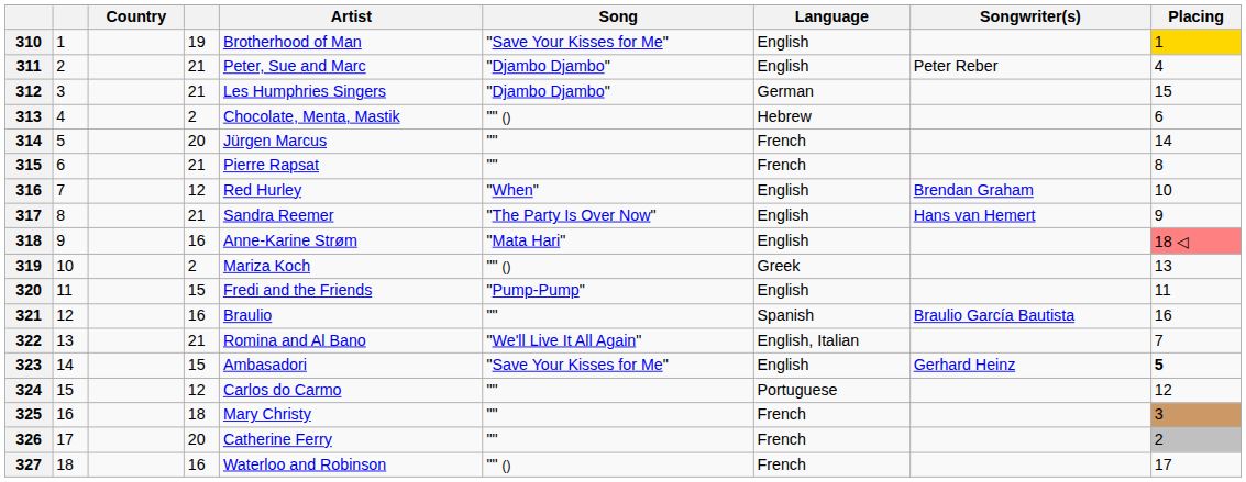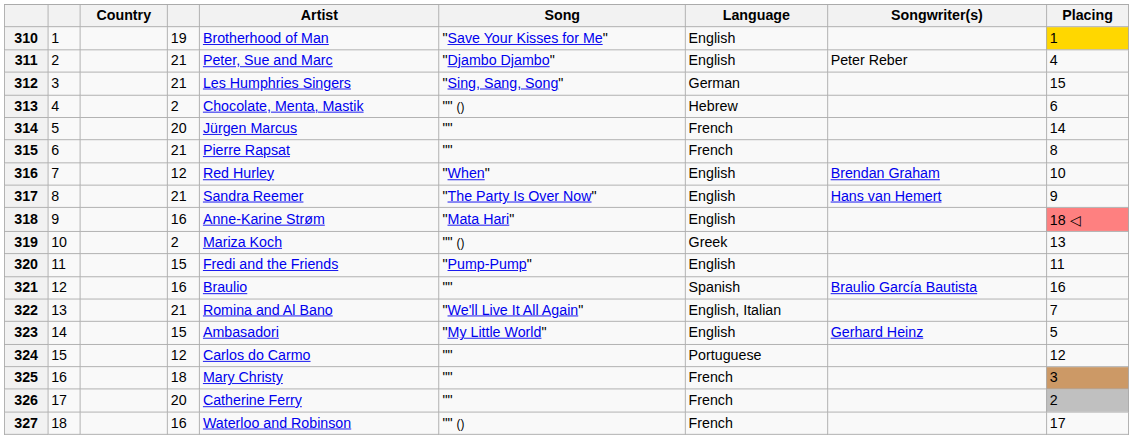 <table class="wikitable plainrowheaders" style="width:100%">
 <tr>
 </tr>
 <tr>
 <th scope="col"></th>
 <th scope="col"></th>
 <th scope="col">Country</th>
 <th scope="col"></th>
 <th scope="col">Artist</th>
 <th scope="col">Song</th>
 <th scope="col">Language</th>
 <th scope="col">Songwriter(s)</th>
 <th scope="col">Placing</th>
 </tr>
 <tr>
 <th scope="row">310</th>
 <td>1</td>
 <td></td>
 <td>19</td>
 <td><a href='#'>Brotherhood of Man</a></td>
 <td>"<a href='#'>Save Your Kisses for Me</a>"</td>
 <td>English</td>
 <td></td>
 <td bgcolor="gold">1</td>
 </tr>
 <tr>
 <th scope="row">311</th>
 <td>2</td>
 <td></td>
 <td>21</td>
 <td><a href='#'>Peter, Sue and Marc</a></td>
 <td>"<a href='#'>Djambo Djambo</a>"</td>
 <td>English</td>
 <td>Peter Reber</td>
 <td>4</td>
 </tr>
 <tr>
 <th scope="row">312</th>
 <td>3</td>
 <td></td>
 <td>21</td>
 <td><a href='#'>Les Humphries Singers</a></td>
-<td>"<a href='#'>Djambo Djambo</a>"</td>
+<td>"<a href='#'>Sing, Sang, Song</a>"</td>
 <td>German</td>
 <td></td>
 <td>15</td>
 </tr>
 <tr>
 <th scope="row">313</th>
 <td>4</td>
 <td></td>
 <td>2</td>
 <td><a href='#'>Chocolate, Menta, Mastik</a></td>
 <td>"" <small>()</small></td>
 <td>Hebrew</td>
 <td></td>
 <td>6</td>
 </tr>
 <tr>
 <th scope="row">314</th>
 <td>5</td>
 <td></td>
 <td>20</td>
 <td><a href='#'>Jürgen Marcus</a></td>
 <td>""</td>
 <td>French</td>
 <td></td>
 <td>14</td>
 </tr>
 <tr>
 <th scope="row">315</th>
 <td>6</td>
 <td></td>
 <td>21</td>
 <td><a href='#'>Pierre Rapsat</a></td>
 <td>""</td>
 <td>French</td>
 <td></td>
 <td>8</td>
 </tr>
 <tr>
 <th scope="row">316</th>
 <td>7</td>
 <td></td>
 <td>12</td>
 <td><a href='#'>Red Hurley</a></td>
 <td>"<a href='#'>When</a>"</td>
 <td>English</td>
 <td><a href='#'>Brendan Graham</a></td>
 <td>10</td>
 </tr>
 <tr>
 <th scope="row">317</th>
 <td>8</td>
 <td></td>
 <td>21</td>
 <td><a href='#'>Sandra Reemer</a></td>
 <td>"<a href='#'>The Party Is Over Now</a>"</td>
 <td>English</td>
 <td><a href='#'>Hans van Hemert</a></td>
 <td>9</td>
 </tr>
 <tr>
 <th scope="row">318</th>
 <td>9</td>
 <td></td>
 <td>16</td>
 <td><a href='#'>Anne-Karine Strøm</a></td>
 <td>"<a href='#'>Mata Hari</a>"</td>
 <td>English</td>
 <td></td>
 <td bgcolor="#FE8080">18 ◁</td>
 </tr>
 <tr>
 <th scope="row">319</th>
 <td>10</td>
 <td></td>
 <td>2</td>
 <td><a href='#'>Mariza Koch</a></td>
 <td>"" <small>()</small></td>
 <td>Greek</td>
 <td></td>
 <td>13</td>
 </tr>
 <tr>
 <th scope="row">320</th>
 <td>11</td>
 <td></td>
 <td>15</td>
 <td><a href='#'>Fredi and the Friends</a></td>
 <td>"<a href='#'>Pump-Pump</a>"</td>
 <td>English</td>
 <td></td>
 <td>11</td>
 </tr>
 <tr>
 <th scope="row">321</th>
 <td>12</td>
 <td></td>
 <td>16</td>
 <td><a href='#'>Braulio</a></td>
 <td>""</td>
 <td>Spanish</td>
 <td><a href='#'>Braulio García Bautista</a></td>
 <td>16</td>
 </tr>
 <tr>
 <th scope="row">322</th>
 <td>13</td>
 <td></td>
 <td>21</td>
 <td><a href='#'>Romina and Al Bano</a></td>
 <td>"<a href='#'>We'll Live It All Again</a>"</td>
 <td>English, Italian</td>
 <td></td>
 <td>7</td>
 </tr>
 <tr>
 <th scope="row">323</th>
 <td>14</td>
 <td></td>
 <td>15</td>
 <td><a href='#'>Ambasadori</a></td>
-<td>"<a href='#'>Save Your Kisses for Me</a>"</td>
+<td>"<a href='#'>My Little World</a>"</td>
 <td>English</td>
 <td><a href='#'>Gerhard Heinz</a></td>
-<td><strong>5</strong></td>
+<td>5</td>
 </tr>
 <tr>
 <th scope="row">324</th>
 <td>15</td>
 <td></td>
 <td>12</td>
 <td><a href='#'>Carlos do Carmo</a></td>
 <td>""</td>
 <td>Portuguese</td>
 <td></td>
 <td>12</td>
 </tr>
 <tr>
 <th scope="row">325</th>
 <td>16</td>
 <td></td>
 <td>18</td>
 <td><a href='#'>Mary Christy</a></td>
 <td>""</td>
 <td>French</td>
 <td></td>
 <td bgcolor="#C96">3</td>
 </tr>
 <tr>
 <th scope="row">326</th>
 <td>17</td>
 <td></td>
 <td>20</td>
 <td><a href='#'>Catherine Ferry</a></td>
 <td>""</td>
 <td>French</td>
 <td></td>
 <td bgcolor="silver">2</td>
 </tr>
 <tr>
 <th scope="row">327</th>
 <td>18</td>
 <td></td>
 <td>16</td>
 <td><a href='#'>Waterloo and Robinson</a></td>
 <td>"" <small>()</small></td>
 <td>French</td>
 <td></td>
 <td>17</td>
 </tr>
 </table>
